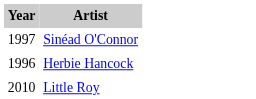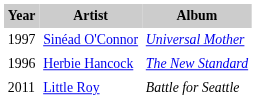 <table cellpadding="4" cellspacing="0" style="margin: 0 1em 1em 0; font-size: 90%;">
 <tr style="background:#ccc;">
 <th>Year</th>
 <th>Artist</th>
+<th>Album</th>
 </tr>
 <tr>
 <td>1997</td>
 <td><a href='#'>Sinéad O'Connor</a></td>
+<td><em><a href='#'>Universal Mother</a></em></td>
 </tr>
 <tr>
 <td>1996</td>
 <td><a href='#'>Herbie Hancock</a></td>
+<td><em><a href='#'>The New Standard</a></em></td>
 </tr>
 <tr>
-<td>2010</td>
+<td>2011</td>
 <td><a href='#'>Little Roy</a></td>
+<td><em>Battle for Seattle</em></td>
 </tr>
 </table>
